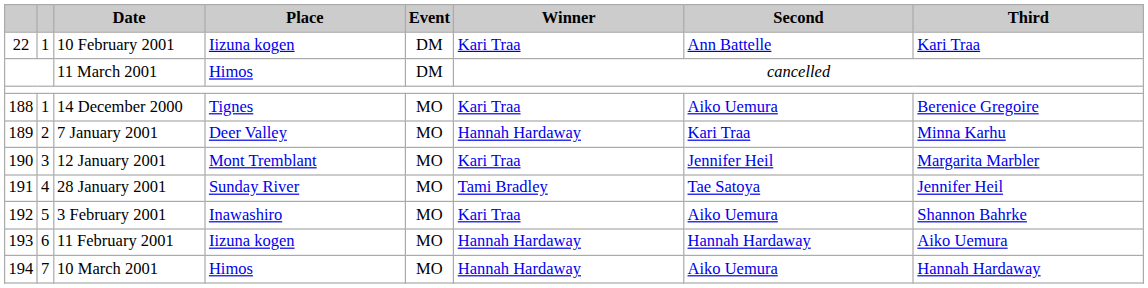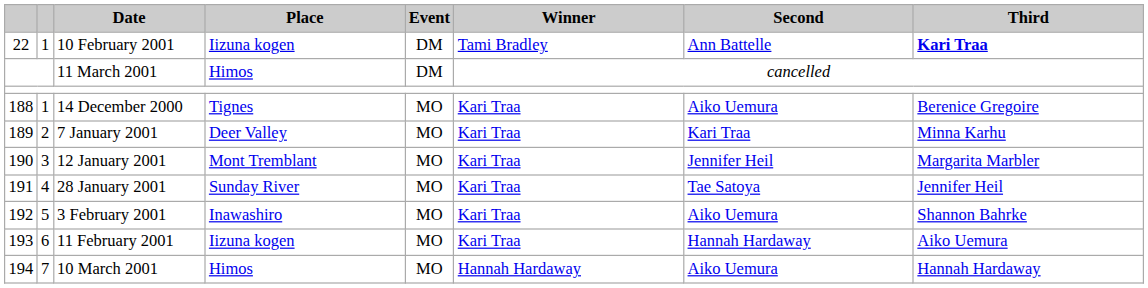 <table class="wikitable plainrowheaders" style="background:#fff; font-size:86%; line-height:16px; border:grey solid 1px; border-collapse:collapse;">
 <tr style="background:#ccc; text-align:center;">
 <th scope="col" style="background:#ccc; width=20 px;"></th>
 <th scope="col" style="background:#ccc; width=30 px;"></th>
 <th scope="col" style="background:#ccc; width:120px;">Date</th>
 <th scope="col" style="background:#ccc; width:160px;">Place</th>
 <th scope="col" style="background:#ccc; width:15px;">Event</th>
 <th scope="col" style="background:#ccc; width:185px;">Winner</th>
 <th scope="col" style="background:#ccc; width:185px;">Second</th>
 <th scope="col" style="background:#ccc; width:185px;">Third</th>
 </tr>
 <tr>
 <td align=center>22</td>
 <td align=center>1</td>
 <td>10 February 2001</td>
 <td> <a href='#'>Iizuna kogen</a></td>
 <td align=center>DM</td>
-<td> <a href='#'>Kari Traa</a></td>
+<td> <a href='#'>Tami Bradley</a></td>
 <td> <a href='#'>Ann Battelle</a></td>
-<td> <a href='#'>Kari Traa</a></td>
+<td><strong> <a href='#'>Kari Traa</a></strong></td>
 </tr>
 <tr>
 <td colspan=2></td>
 <td>11 March 2001</td>
 <td> <a href='#'>Himos</a></td>
 <td align=center>DM</td>
 <td colspan=3 align=center><em>cancelled</em></td>
 </tr>
 <tr>
 <td colspan=8></td>
 </tr>
 <tr>
 <td align=center>188</td>
 <td align=center>1</td>
 <td>14 December 2000</td>
 <td> <a href='#'>Tignes</a></td>
 <td align=center>MO</td>
 <td> <a href='#'>Kari Traa</a></td>
 <td> <a href='#'>Aiko Uemura</a></td>
 <td> <a href='#'>Berenice Gregoire</a></td>
 </tr>
 <tr>
 <td align=center>189</td>
 <td align=center>2</td>
 <td>7 January 2001</td>
 <td> <a href='#'>Deer Valley</a></td>
 <td align=center>MO</td>
-<td> <a href='#'>Hannah Hardaway</a></td>
+<td> <a href='#'>Kari Traa</a></td>
 <td> <a href='#'>Kari Traa</a></td>
 <td> <a href='#'>Minna Karhu</a></td>
 </tr>
 <tr>
 <td align=center>190</td>
 <td align=center>3</td>
 <td>12 January 2001</td>
 <td> <a href='#'>Mont Tremblant</a></td>
 <td align=center>MO</td>
 <td> <a href='#'>Kari Traa</a></td>
 <td> <a href='#'>Jennifer Heil</a></td>
 <td> <a href='#'>Margarita Marbler</a></td>
 </tr>
 <tr>
 <td align=center>191</td>
 <td align=center>4</td>
 <td>28 January 2001</td>
 <td> <a href='#'>Sunday River</a></td>
 <td align=center>MO</td>
-<td> <a href='#'>Tami Bradley</a></td>
+<td> <a href='#'>Kari Traa</a></td>
 <td> <a href='#'>Tae Satoya</a></td>
 <td> <a href='#'>Jennifer Heil</a></td>
 </tr>
 <tr>
 <td align=center>192</td>
 <td align=center>5</td>
 <td>3 February 2001</td>
 <td> <a href='#'>Inawashiro</a></td>
 <td align=center>MO</td>
 <td> <a href='#'>Kari Traa</a></td>
 <td> <a href='#'>Aiko Uemura</a></td>
 <td> <a href='#'>Shannon Bahrke</a></td>
 </tr>
 <tr>
 <td align=center>193</td>
 <td align=center>6</td>
 <td>11 February 2001</td>
 <td> <a href='#'>Iizuna kogen</a></td>
 <td align=center>MO</td>
-<td> <a href='#'>Hannah Hardaway</a></td>
+<td> <a href='#'>Kari Traa</a></td>
 <td> <a href='#'>Hannah Hardaway</a></td>
 <td> <a href='#'>Aiko Uemura</a></td>
 </tr>
 <tr>
 <td align=center>194</td>
 <td align=center>7</td>
 <td>10 March 2001</td>
 <td> <a href='#'>Himos</a></td>
 <td align=center>MO</td>
 <td> <a href='#'>Hannah Hardaway</a></td>
 <td> <a href='#'>Aiko Uemura</a></td>
 <td> <a href='#'>Hannah Hardaway</a></td>
 </tr>
 </table>
